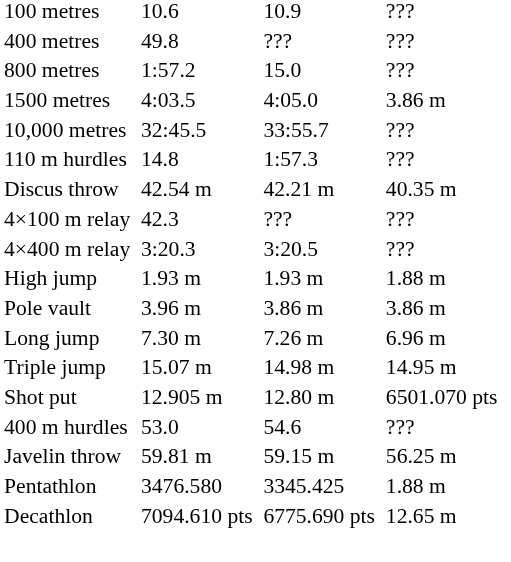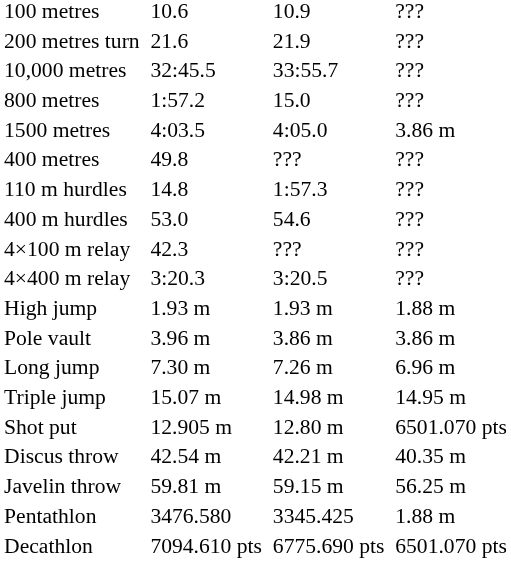 <table>
 <tr>
 <td>100 metres</td>
 <td></td>
 <td>10.6</td>
 <td></td>
 <td>10.9</td>
 <td></td>
 <td>???</td>
 </tr>
 <tr>
-<td>400 metres</td>
+<td>200 metres turn</td>
 <td></td>
-<td>49.8</td>
+<td>21.6</td>
+<td></td>
+<td>21.9</td>
 <td></td>
 <td>???</td>
+</tr>
+<tr>
+<td>10,000 metres</td>
+<td></td>
+<td>32:45.5</td>
+<td></td>
+<td>33:55.7</td>
 <td></td>
 <td>???</td>
 </tr>
 <tr>
 <td>800 metres</td>
 <td></td>
 <td>1:57.2</td>
 <td></td>
 <td>15.0</td>
 <td></td>
 <td>???</td>
 </tr>
 <tr>
 <td>1500 metres</td>
 <td></td>
 <td>4:03.5</td>
 <td></td>
 <td>4:05.0</td>
 <td></td>
 <td>3.86 m</td>
 </tr>
 <tr>
-<td>10,000 metres</td>
+<td>400 metres</td>
 <td></td>
-<td>32:45.5</td>
+<td>49.8</td>
 <td></td>
-<td>33:55.7</td>
+<td>???</td>
 <td></td>
 <td>???</td>
 </tr>
 <tr>
 <td>110 m hurdles</td>
 <td></td>
 <td>14.8</td>
 <td></td>
 <td>1:57.3</td>
 <td></td>
 <td>???</td>
 </tr>
 <tr>
-<td>Discus throw</td>
+<td>400 m hurdles</td>
 <td></td>
-<td>42.54 m</td>
+<td>53.0</td>
 <td></td>
-<td>42.21 m</td>
+<td>54.6</td>
 <td></td>
-<td>40.35 m</td>
+<td>???</td>
 </tr>
 <tr>
 <td>4×100 m relay</td>
 <td></td>
 <td>42.3</td>
 <td></td>
 <td>???</td>
 <td></td>
 <td>???</td>
 </tr>
 <tr>
 <td>4×400 m relay</td>
 <td></td>
 <td>3:20.3</td>
 <td></td>
 <td>3:20.5</td>
 <td></td>
 <td>???</td>
 </tr>
 <tr>
 <td>High jump</td>
 <td></td>
 <td>1.93 m</td>
 <td></td>
 <td>1.93 m</td>
 <td></td>
 <td>1.88 m</td>
 </tr>
 <tr>
 <td>Pole vault</td>
 <td></td>
 <td>3.96 m</td>
 <td></td>
 <td>3.86 m</td>
 <td></td>
 <td>3.86 m</td>
 </tr>
 <tr>
 <td>Long jump</td>
 <td></td>
 <td>7.30 m</td>
 <td></td>
 <td>7.26 m</td>
 <td></td>
 <td>6.96 m</td>
 </tr>
 <tr>
 <td>Triple jump</td>
 <td></td>
 <td>15.07 m</td>
 <td></td>
 <td>14.98 m</td>
 <td></td>
 <td>14.95 m</td>
 </tr>
 <tr>
 <td>Shot put</td>
 <td></td>
 <td>12.905 m</td>
 <td></td>
 <td>12.80 m</td>
 <td></td>
 <td>6501.070 pts</td>
 </tr>
 <tr>
-<td>400 m hurdles</td>
+<td>Discus throw</td>
 <td></td>
-<td>53.0</td>
+<td>42.54 m</td>
 <td></td>
-<td>54.6</td>
+<td>42.21 m</td>
 <td></td>
-<td>???</td>
+<td>40.35 m</td>
 </tr>
 <tr>
 <td>Javelin throw</td>
 <td></td>
 <td>59.81 m</td>
 <td></td>
 <td>59.15 m</td>
 <td></td>
 <td>56.25 m</td>
 </tr>
 <tr>
 <td>Pentathlon</td>
 <td></td>
 <td>3476.580</td>
 <td></td>
 <td>3345.425</td>
 <td></td>
 <td>1.88 m</td>
 </tr>
 <tr>
 <td>Decathlon</td>
 <td></td>
 <td>7094.610 pts</td>
 <td></td>
 <td>6775.690 pts</td>
 <td></td>
-<td>12.65 m</td>
+<td>6501.070 pts</td>
 </tr>
 </table>
